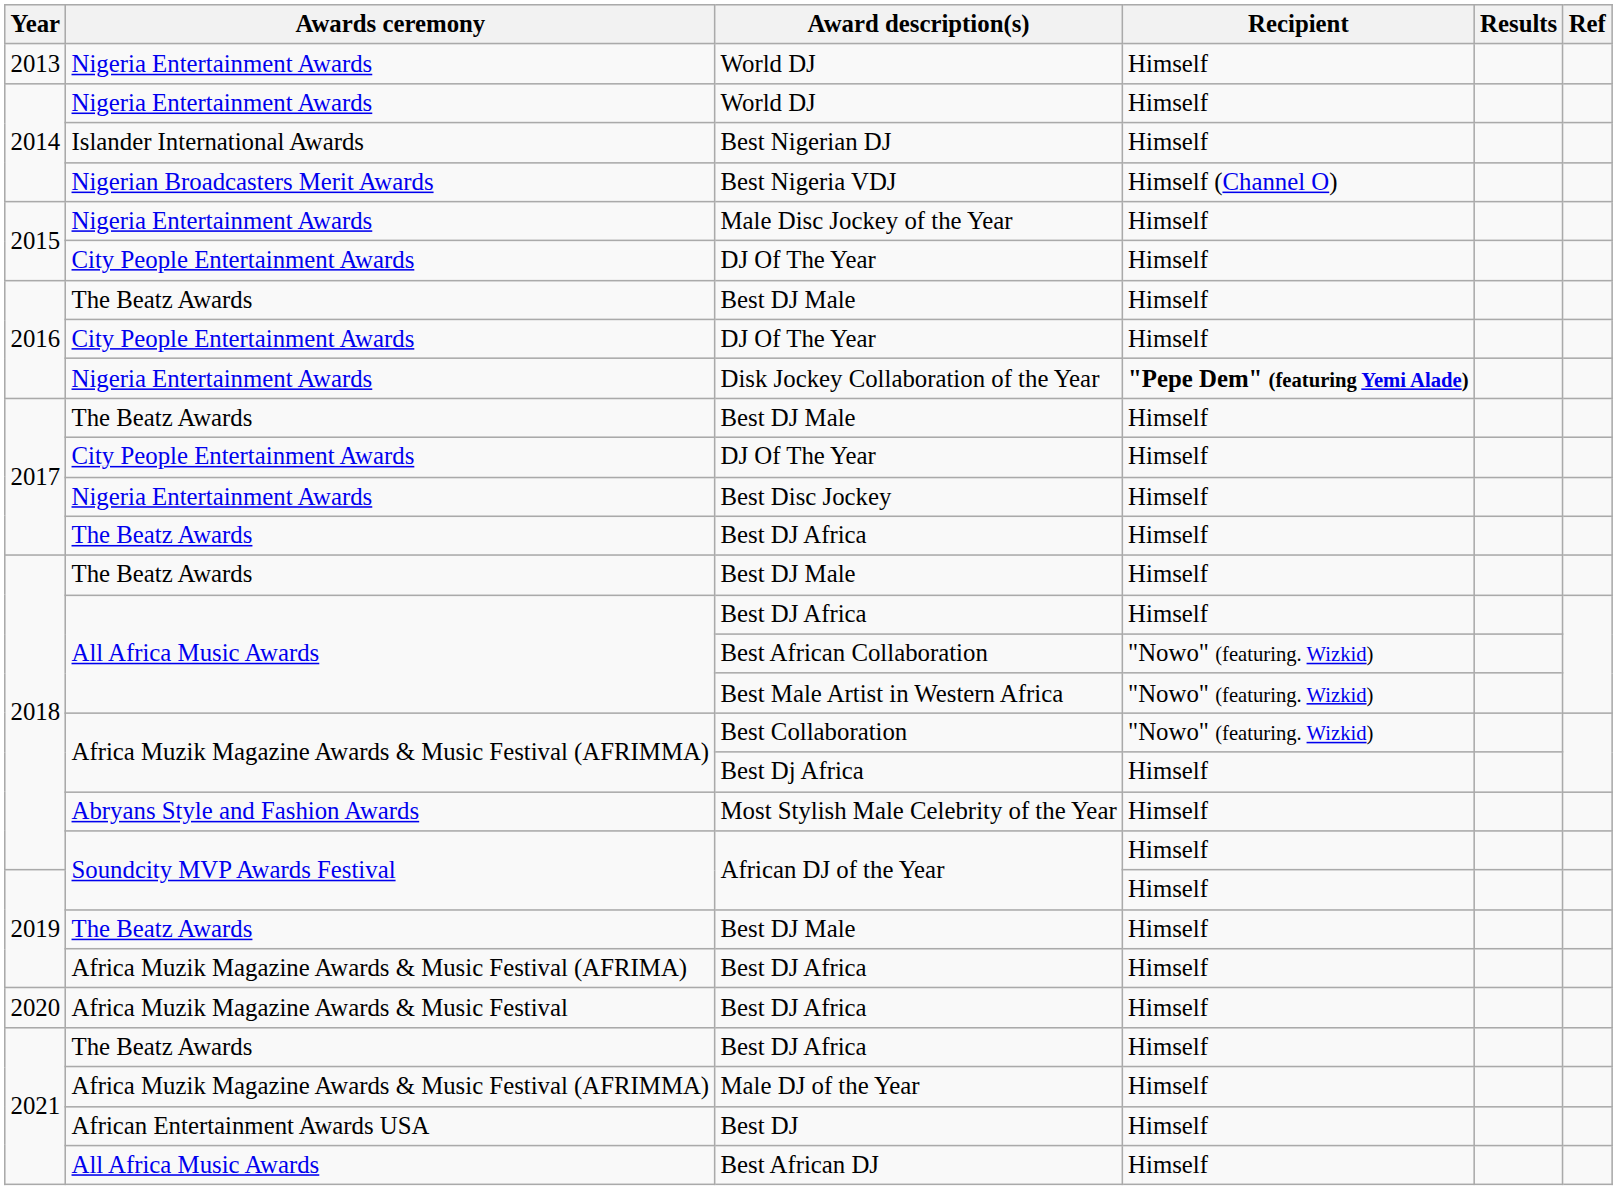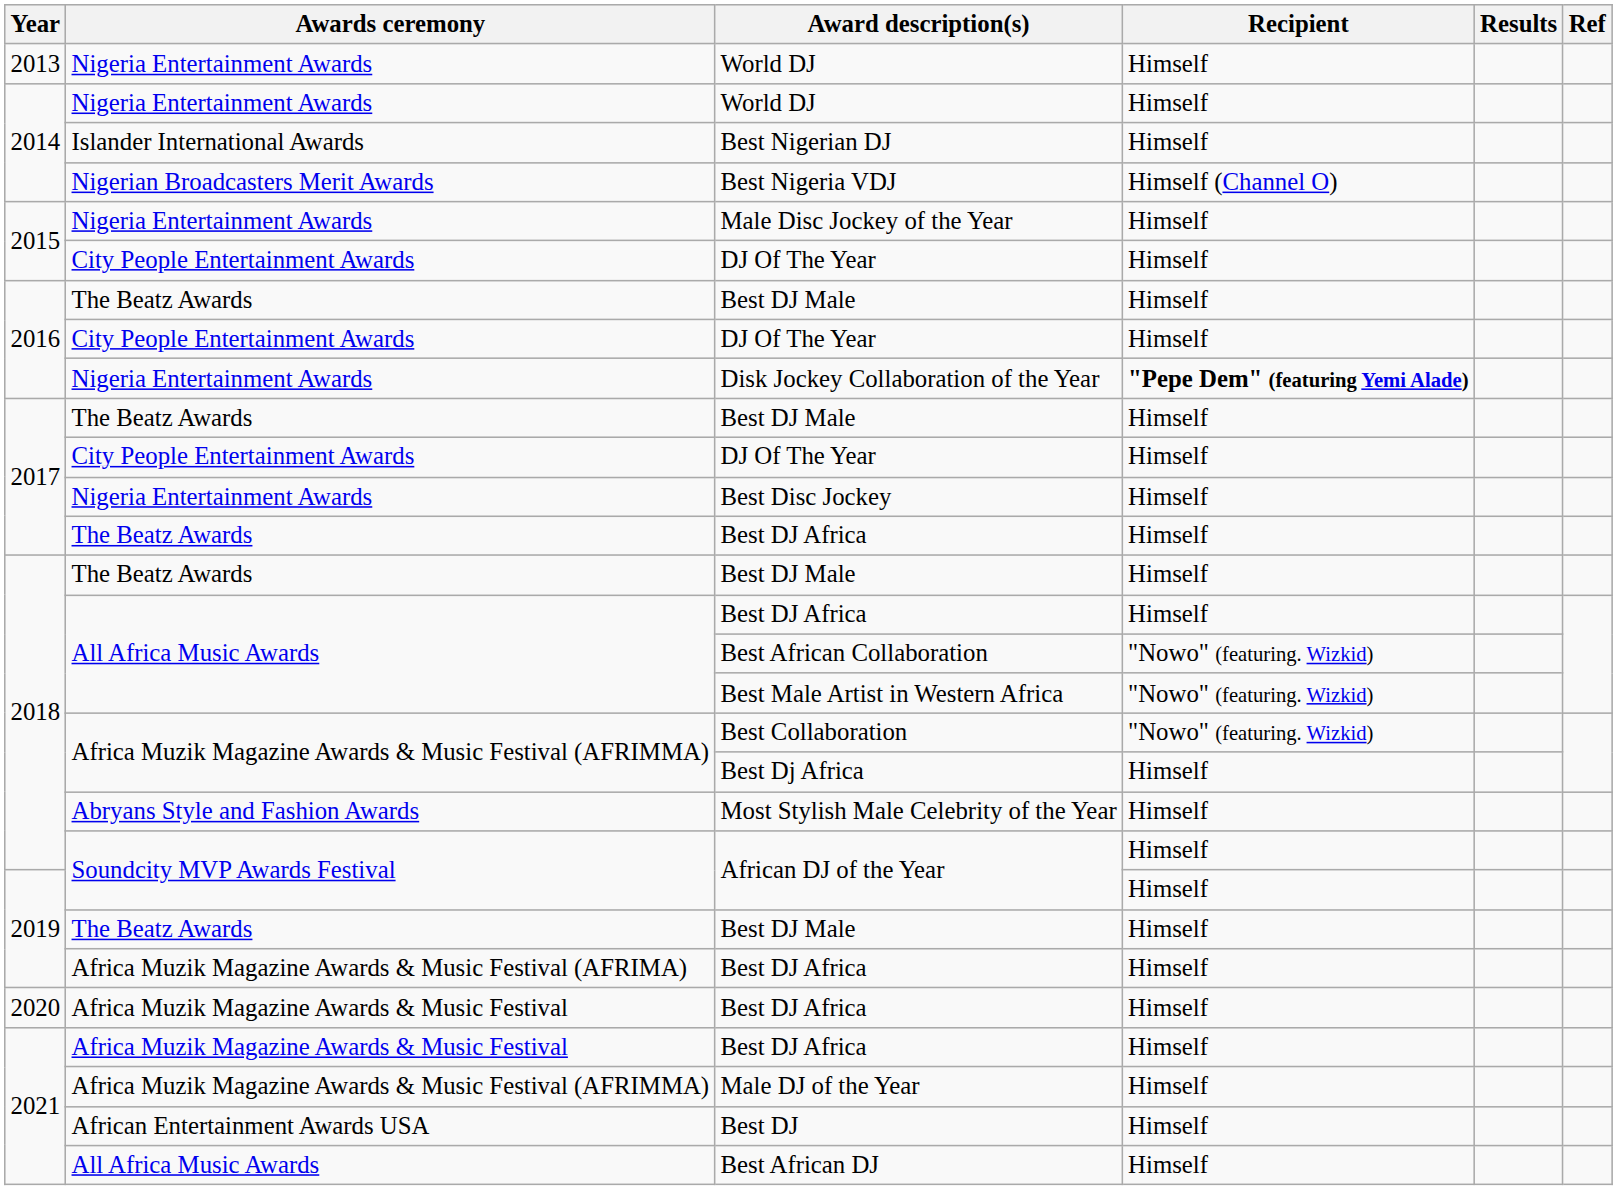 <table class="wikitable">
 <tr>
 <th>Year</th>
 <th>Awards ceremony</th>
 <th>Award description(s)</th>
 <th>Recipient</th>
 <th>Results</th>
 <th>Ref</th>
 </tr>
 <tr>
 <td rowspan="1">2013</td>
 <td><a href='#'>Nigeria Entertainment Awards</a></td>
 <td>World DJ</td>
 <td>Himself</td>
 <td></td>
 <td></td>
 </tr>
 <tr>
 <td rowspan="3">2014</td>
 <td><a href='#'>Nigeria Entertainment Awards</a></td>
 <td>World DJ</td>
 <td>Himself</td>
 <td></td>
 <td></td>
 </tr>
 <tr>
 <td>Islander International Awards</td>
 <td>Best Nigerian DJ</td>
 <td>Himself</td>
 <td></td>
 <td></td>
 </tr>
 <tr>
 <td><a href='#'>Nigerian Broadcasters Merit Awards</a></td>
 <td>Best Nigeria VDJ</td>
 <td>Himself (<a href='#'>Channel O</a>)</td>
 <td></td>
 <td></td>
 </tr>
 <tr>
 <td rowspan="2">2015</td>
 <td><a href='#'>Nigeria Entertainment Awards</a></td>
 <td>Male Disc Jockey of the Year</td>
 <td>Himself</td>
 <td></td>
 <td></td>
 </tr>
 <tr>
 <td><a href='#'>City People Entertainment Awards</a></td>
 <td>DJ Of The Year</td>
 <td>Himself</td>
 <td></td>
 <td></td>
 </tr>
 <tr>
 <td rowspan="3">2016</td>
 <td>The Beatz Awards</td>
 <td>Best DJ Male</td>
 <td>Himself</td>
 <td></td>
 <td></td>
 </tr>
 <tr>
 <td><a href='#'>City People Entertainment Awards</a></td>
 <td>DJ Of The Year</td>
 <td>Himself</td>
 <td></td>
 <td></td>
 </tr>
 <tr>
 <td><a href='#'>Nigeria Entertainment Awards</a></td>
 <td>Disk Jockey Collaboration of the Year</td>
 <td><strong>"Pepe Dem" <small>(featuring <a href='#'>Yemi Alade</a>)</small></strong></td>
 <td></td>
 <td></td>
 </tr>
 <tr>
 <td rowspan="4">2017</td>
 <td>The Beatz Awards</td>
 <td>Best DJ Male</td>
 <td>Himself</td>
 <td></td>
 <td></td>
 </tr>
 <tr>
 <td><a href='#'>City People Entertainment Awards</a></td>
 <td>DJ Of The Year</td>
 <td>Himself</td>
 <td></td>
 <td></td>
 </tr>
 <tr>
 <td><a href='#'>Nigeria Entertainment Awards</a></td>
 <td>Best Disc Jockey</td>
 <td>Himself</td>
 <td></td>
 <td></td>
 </tr>
 <tr>
 <td><a href='#'>The Beatz Awards</a></td>
 <td>Best DJ Africa</td>
 <td>Himself</td>
 <td></td>
 <td></td>
 </tr>
 <tr>
 <td rowspan="8">2018</td>
 <td>The Beatz Awards</td>
 <td>Best DJ Male</td>
 <td>Himself</td>
 <td></td>
 <td></td>
 </tr>
 <tr>
 <td rowspan="3"><a href='#'>All Africa Music Awards</a></td>
 <td>Best DJ Africa</td>
 <td>Himself</td>
 <td></td>
 <td rowspan="3"></td>
 </tr>
 <tr>
 <td>Best African Collaboration</td>
 <td>"Nowo" <small>(featuring. <a href='#'>Wizkid</a>)</small></td>
 <td></td>
 </tr>
 <tr>
 <td>Best Male Artist in Western Africa</td>
 <td>"Nowo" <small>(featuring. <a href='#'>Wizkid</a>)</small></td>
 <td></td>
 </tr>
 <tr>
 <td rowspan="2">Africa Muzik Magazine Awards & Music Festival (AFRIMMA)</td>
 <td>Best Collaboration</td>
 <td>"Nowo" <small>(featuring. <a href='#'>Wizkid</a>)</small></td>
 <td></td>
 <td rowspan="2"></td>
 </tr>
 <tr>
 <td>Best Dj Africa</td>
 <td>Himself</td>
 <td></td>
 </tr>
 <tr>
 <td><a href='#'>Abryans Style and Fashion Awards</a></td>
 <td>Most Stylish Male Celebrity of the Year</td>
 <td>Himself</td>
 <td></td>
 <td></td>
 </tr>
 <tr>
 <td rowspan="2"><a href='#'>Soundcity MVP Awards Festival</a></td>
 <td rowspan="2">African DJ of the Year</td>
 <td>Himself</td>
 <td></td>
 <td></td>
 </tr>
 <tr>
 <td rowspan="3">2019</td>
 <td>Himself</td>
 <td></td>
 <td></td>
 </tr>
 <tr>
 <td><a href='#'>The Beatz Awards</a></td>
 <td>Best DJ Male</td>
 <td>Himself</td>
 <td></td>
 <td></td>
 </tr>
 <tr>
 <td>Africa Muzik Magazine Awards & Music Festival (AFRIMA)</td>
 <td>Best DJ Africa</td>
 <td>Himself</td>
 <td></td>
 <td></td>
 </tr>
 <tr>
 <td rowspan="1">2020</td>
 <td>Africa Muzik Magazine Awards & Music Festival</td>
 <td>Best DJ Africa</td>
 <td>Himself</td>
 <td></td>
 <td></td>
 </tr>
 <tr>
 <td rowspan="4">2021</td>
-<td>The Beatz Awards</td>
+<td><a href='#'>Africa Muzik Magazine Awards & Music Festival</a></td>
 <td>Best DJ Africa</td>
 <td>Himself</td>
 <td></td>
 <td></td>
 </tr>
 <tr>
 <td>Africa Muzik Magazine Awards & Music Festival (AFRIMMA)</td>
 <td>Male DJ of the Year</td>
 <td>Himself</td>
 <td></td>
 <td></td>
 </tr>
 <tr>
 <td>African Entertainment Awards USA</td>
 <td>Best DJ</td>
 <td>Himself</td>
 <td></td>
 <td></td>
 </tr>
 <tr>
 <td><a href='#'>All Africa Music Awards</a></td>
 <td>Best African DJ</td>
 <td>Himself</td>
 <td></td>
 <td></td>
 </tr>
 </table>
